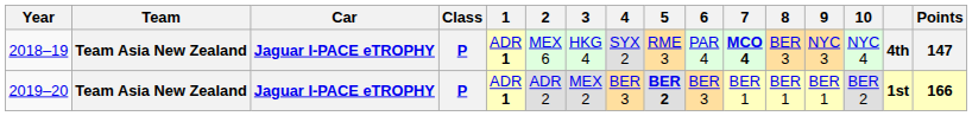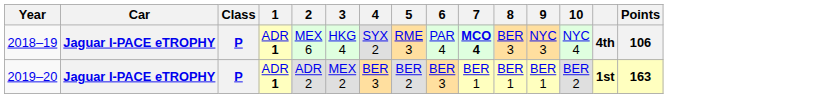 <table class="wikitable" style="font-size: 90%; text-align:center;">
 <tr valign="top">
 <th valign=middle>Year</th>
-<th valign=middle>Team</th>
 <th valign=middle>Car</th>
 <th valign=middle>Class</th>
 <th style="width:26px;">1</th>
 <th style="width:26px;">2</th>
 <th style="width:26px;">3</th>
 <th style="width:26px;">4</th>
 <th style="width:26px;">5</th>
 <th style="width:26px;">6</th>
 <th style="width:26px;">7</th>
 <th style="width:26px;">8</th>
 <th style="width:26px;">9</th>
 <th style="width:26px;">10</th>
 <th></th>
 <th valign="middle">Points</th>
 </tr>
 <tr>
 <td><a href='#'>2018–19</a></td>
-<th>Team Asia New Zealand</th>
 <th><a href='#'>Jaguar I-PACE eTROPHY</a></th>
 <th><a href='#'><strong><span>P</span></strong></a></th>
 <td style="background:#ffffbf;"><a href='#'>ADR</a><br><strong>1</strong></td>
 <td style="background:#dfffdf;"><a href='#'>MEX</a><br>6</td>
 <td style="background:#dfffdf;"><a href='#'>HKG</a><br>4</td>
 <td style="background:#dfdfdf;"><a href='#'>SYX</a><br>2</td>
 <td style="background:#ffdf9f;"><a href='#'>RME</a><br>3</td>
 <td style="background:#dfffdf;"><a href='#'>PAR</a><br>4</td>
 <td style="background:#dfffdf;"><strong><a href='#'>MCO</a><br>4</strong></td>
 <td style="background:#ffdf9f;"><a href='#'>BER</a><br>3</td>
 <td style="background:#ffdf9f;"><a href='#'>NYC</a><br>3</td>
 <td style="background:#dfffdf;"><a href='#'>NYC</a><br>4</td>
 <th>4th</th>
-<th>147</th>
+<th>106</th>
 </tr>
 <tr>
 <td><a href='#'>2019–20</a></td>
-<th>Team Asia New Zealand</th>
 <th><a href='#'>Jaguar I-PACE eTROPHY</a></th>
 <th><a href='#'><strong><span>P</span></strong></a></th>
 <td style="background:#ffffbf;"><a href='#'>ADR</a><br><strong>1</strong></td>
 <td style="background:#DFDFDF;"><a href='#'>ADR</a><br>2</td>
 <td style="background:#DFDFDF;"><a href='#'>MEX</a><br>2</td>
 <td style="background:#ffdf9f;"><a href='#'>BER</a><br>3</td>
-<td style="background:#DFDFDF;"><strong><a href='#'>BER</a><br>2</strong></td>
+<td style="background:#DFDFDF;"><a href='#'>BER</a><br>2</td>
 <td style="background:#ffdf9f;"><a href='#'>BER</a><br>3</td>
 <td style="background:#ffffbf;"><a href='#'>BER</a><br>1</td>
 <td style="background:#ffffbf;"><a href='#'>BER</a><br>1</td>
 <td style="background:#ffffbf;"><a href='#'>BER</a><br>1</td>
 <td style="background:#DFDFDF;"><a href='#'>BER</a><br>2</td>
 <th style="background:#ffffbf;">1st</th>
-<th style="background:#ffffbf;">166</th>
+<th style="background:#ffffbf;">163</th>
 </tr>
 </table>
